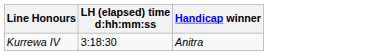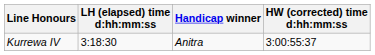 <table class="wikitable">
 <tr>
 <th>Line Honours</th>
 <th>LH (elapsed) time <br>d:hh:mm:ss</th>
 <th><a href='#'>Handicap</a> winner</th>
+<th>HW (corrected) time <br>d:hh:mm:ss</th>
 </tr>
 <tr>
 <td><em>Kurrewa IV</em></td>
 <td>3:18:30</td>
 <td><em>Anitra</em></td>
+<td>3:00:55:37</td>
 </tr>
 </table>
